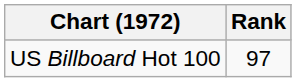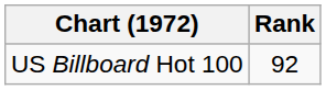 <table class="wikitable">
 <tr>
 <th align="left">Chart (1972)</th>
 <th style="text-align:center;">Rank</th>
 </tr>
 <tr>
 <td>US <em>Billboard</em> Hot 100</td>
-<td style="text-align:center;">97</td>
+<td style="text-align:center;">92</td>
 </tr>
 </table>
